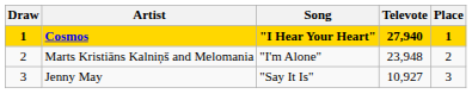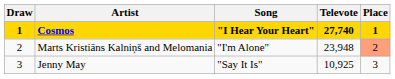 <table class="sortable wikitable" style="margin: 1em auto 1em auto; text-align:center;">
 <tr>
 <th>Draw</th>
 <th>Artist</th>
 <th>Song</th>
 <th>Televote</th>
 <th>Place</th>
 </tr>
 <tr style="font-weight:bold; background:gold;">
 <td>1</td>
 <td align="left"><a href='#'>Cosmos</a></td>
 <td align="left">"I Hear Your Heart"</td>
-<td>27,940</td>
+<td>27,740</td>
 <td>1</td>
 </tr>
 <tr>
 <td>2</td>
 <td align="left">Marts Kristiāns Kalniņš and Melomania</td>
 <td align="left">"I'm Alone"</td>
 <td>23,948</td>
-<td>2</td>
+<td style="background: lightsalmon;">2</td>
 </tr>
 <tr>
 <td>3</td>
 <td align="left">Jenny May</td>
 <td align="left">"Say It Is"</td>
-<td>10,927</td>
+<td>10,925</td>
 <td>3</td>
 </tr>
 </table>
